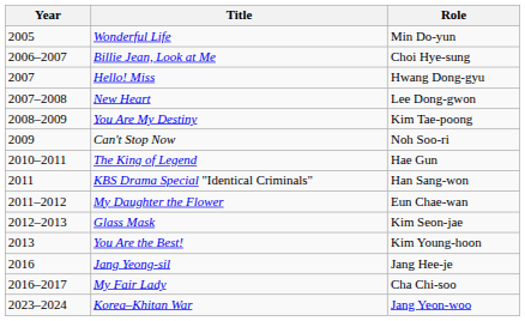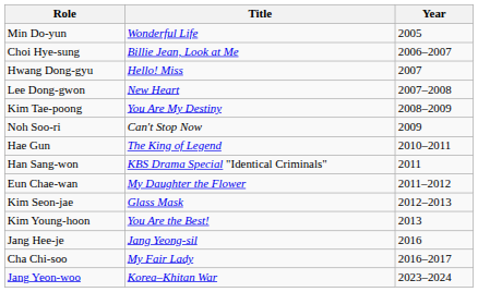 <table class="wikitable sortable" style=width:50%;">
 <tr>
+<th>Role</th>
+<th>Title</th>
 <th>Year</th>
-<th>Title</th>
-<th>Role</th>
 </tr>
 <tr>
+<td>Min Do-yun</td>
+<td><em><a href='#'>Wonderful Life</a></em></td>
 <td>2005</td>
-<td><em><a href='#'>Wonderful Life</a></em></td>
-<td>Min Do-yun</td>
 </tr>
 <tr>
+<td>Choi Hye-sung</td>
+<td><em><a href='#'>Billie Jean, Look at Me</a></em></td>
 <td>2006–2007</td>
-<td><em><a href='#'>Billie Jean, Look at Me</a></em></td>
-<td>Choi Hye-sung</td>
 </tr>
 <tr>
+<td>Hwang Dong-gyu</td>
+<td><em><a href='#'>Hello! Miss</a></em></td>
 <td>2007</td>
-<td><em><a href='#'>Hello! Miss</a></em></td>
-<td>Hwang Dong-gyu</td>
 </tr>
 <tr>
+<td>Lee Dong-gwon</td>
+<td><em><a href='#'>New Heart</a></em></td>
 <td>2007–2008</td>
-<td><em><a href='#'>New Heart</a></em></td>
-<td>Lee Dong-gwon</td>
 </tr>
 <tr>
+<td>Kim Tae-poong</td>
+<td><em><a href='#'>You Are My Destiny</a></em></td>
 <td>2008–2009</td>
-<td><em><a href='#'>You Are My Destiny</a></em></td>
-<td>Kim Tae-poong</td>
 </tr>
 <tr>
+<td>Noh Soo-ri</td>
+<td><em>Can't Stop Now</em></td>
 <td>2009</td>
-<td><em>Can't Stop Now</em></td>
-<td>Noh Soo-ri</td>
 </tr>
 <tr>
+<td>Hae Gun</td>
+<td><em><a href='#'>The King of Legend</a></em></td>
 <td>2010–2011</td>
-<td><em><a href='#'>The King of Legend</a></em></td>
-<td>Hae Gun</td>
 </tr>
 <tr>
+<td>Han Sang-won</td>
+<td><em><a href='#'>KBS Drama Special</a></em> "Identical Criminals"</td>
 <td>2011</td>
-<td><em><a href='#'>KBS Drama Special</a></em> "Identical Criminals"</td>
-<td>Han Sang-won</td>
 </tr>
 <tr>
+<td>Eun Chae-wan</td>
+<td><em><a href='#'>My Daughter the Flower</a></em></td>
 <td>2011–2012</td>
-<td><em><a href='#'>My Daughter the Flower</a></em></td>
-<td>Eun Chae-wan</td>
 </tr>
 <tr>
+<td>Kim Seon-jae</td>
+<td><em><a href='#'>Glass Mask</a></em></td>
 <td>2012–2013</td>
-<td><em><a href='#'>Glass Mask</a></em></td>
-<td>Kim Seon-jae</td>
 </tr>
 <tr>
+<td>Kim Young-hoon</td>
+<td><em><a href='#'>You Are the Best!</a></em></td>
 <td>2013</td>
-<td><em><a href='#'>You Are the Best!</a></em></td>
-<td>Kim Young-hoon</td>
 </tr>
 <tr>
+<td>Jang Hee-je</td>
+<td><em><a href='#'>Jang Yeong-sil</a></em></td>
 <td>2016</td>
-<td><em><a href='#'>Jang Yeong-sil</a></em></td>
-<td>Jang Hee-je</td>
 </tr>
 <tr>
+<td>Cha Chi-soo</td>
+<td><em><a href='#'>My Fair Lady</a></em></td>
 <td>2016–2017</td>
-<td><em><a href='#'>My Fair Lady</a></em></td>
-<td>Cha Chi-soo</td>
 </tr>
 <tr>
+<td><a href='#'>Jang Yeon-woo</a></td>
+<td><em><a href='#'>Korea–Khitan War</a></em></td>
 <td>2023–2024</td>
-<td><em><a href='#'>Korea–Khitan War</a></em></td>
-<td><a href='#'>Jang Yeon-woo</a></td>
 </tr>
 </table>
